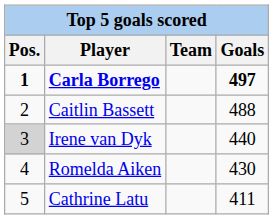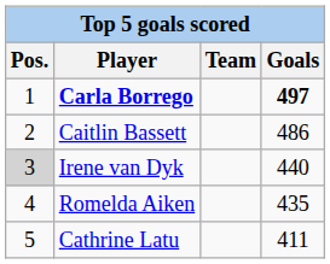 <table class="wikitable"  style="float:left; font-size:90%;">
 <tr>
 <th colspan=4 style=background:#ABCDEF>Top 5 goals scored</th>
 </tr>
 <tr>
 <th>Pos.</th>
 <th>Player</th>
 <th>Team</th>
 <th>Goals</th>
 </tr>
 <tr>
-<td align=center><strong>1</strong></td>
+<td align=center>1</td>
 <td><strong><a href='#'>Carla Borrego</a></strong></td>
 <td></td>
 <td align=center><strong>497</strong></td>
 </tr>
 <tr>
 <td align=center>2</td>
 <td><a href='#'>Caitlin Bassett</a></td>
 <td></td>
-<td align=center>488</td>
+<td align=center>486</td>
 </tr>
 <tr>
 <td align=center style="background: lightgrey;">3</td>
 <td><a href='#'>Irene van Dyk</a></td>
 <td></td>
 <td align=center>440</td>
 </tr>
 <tr>
 <td align=center>4</td>
 <td><a href='#'>Romelda Aiken</a></td>
 <td></td>
-<td align=center>430</td>
+<td align=center>435</td>
 </tr>
 <tr>
 <td align=center>5</td>
 <td><a href='#'>Cathrine Latu</a></td>
 <td></td>
 <td align=center>411</td>
 </tr>
 </table>
